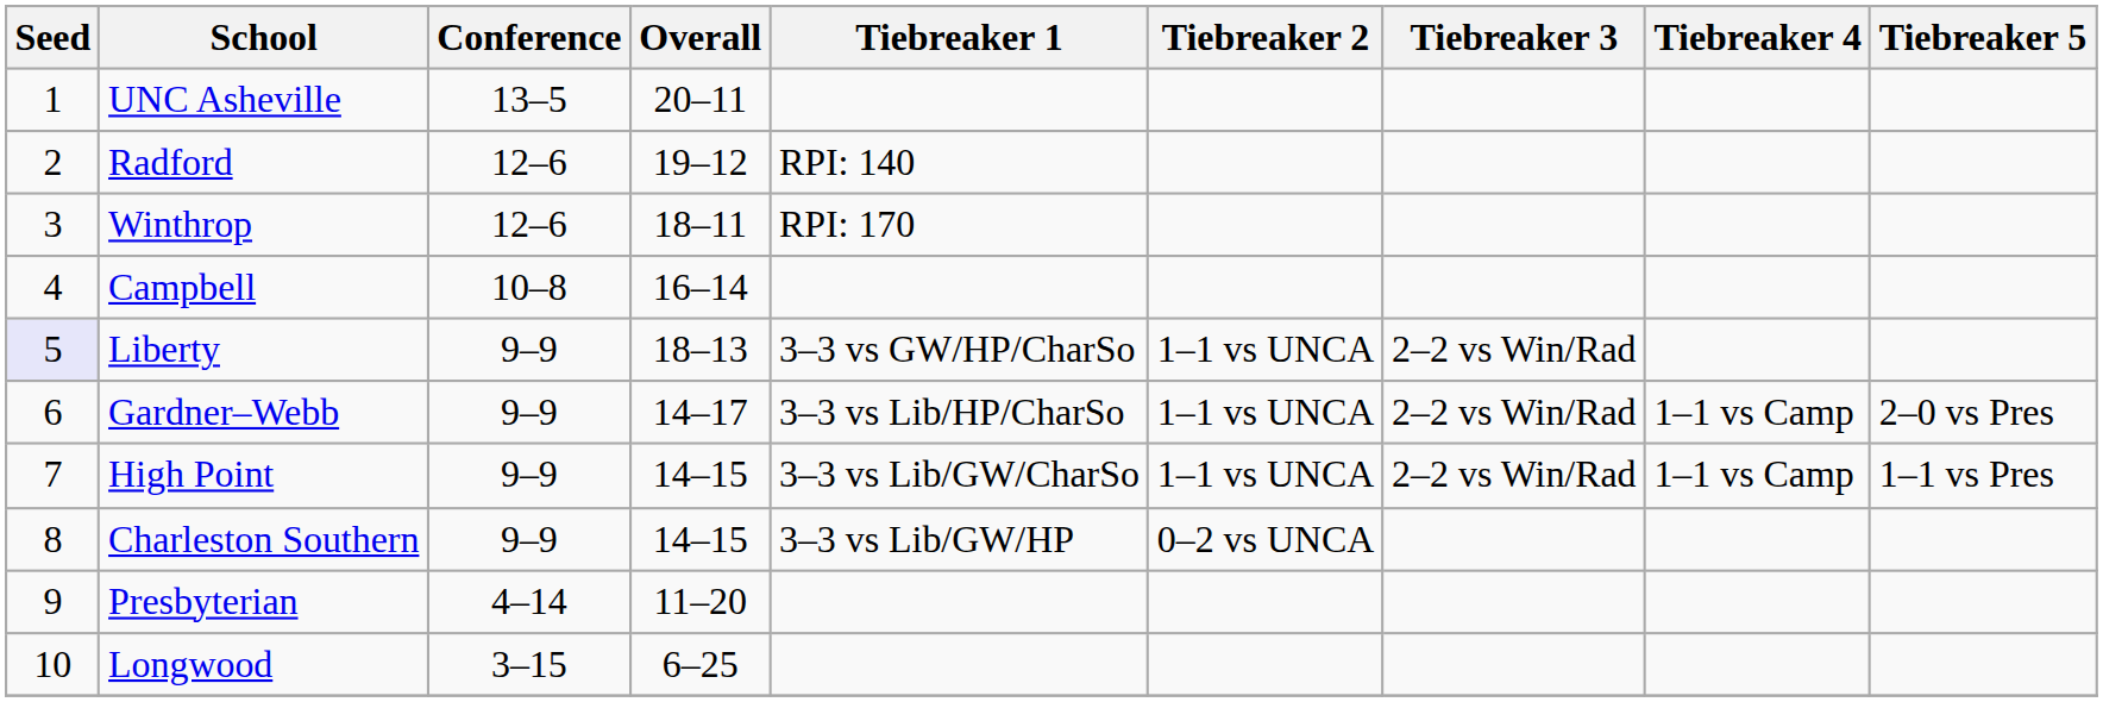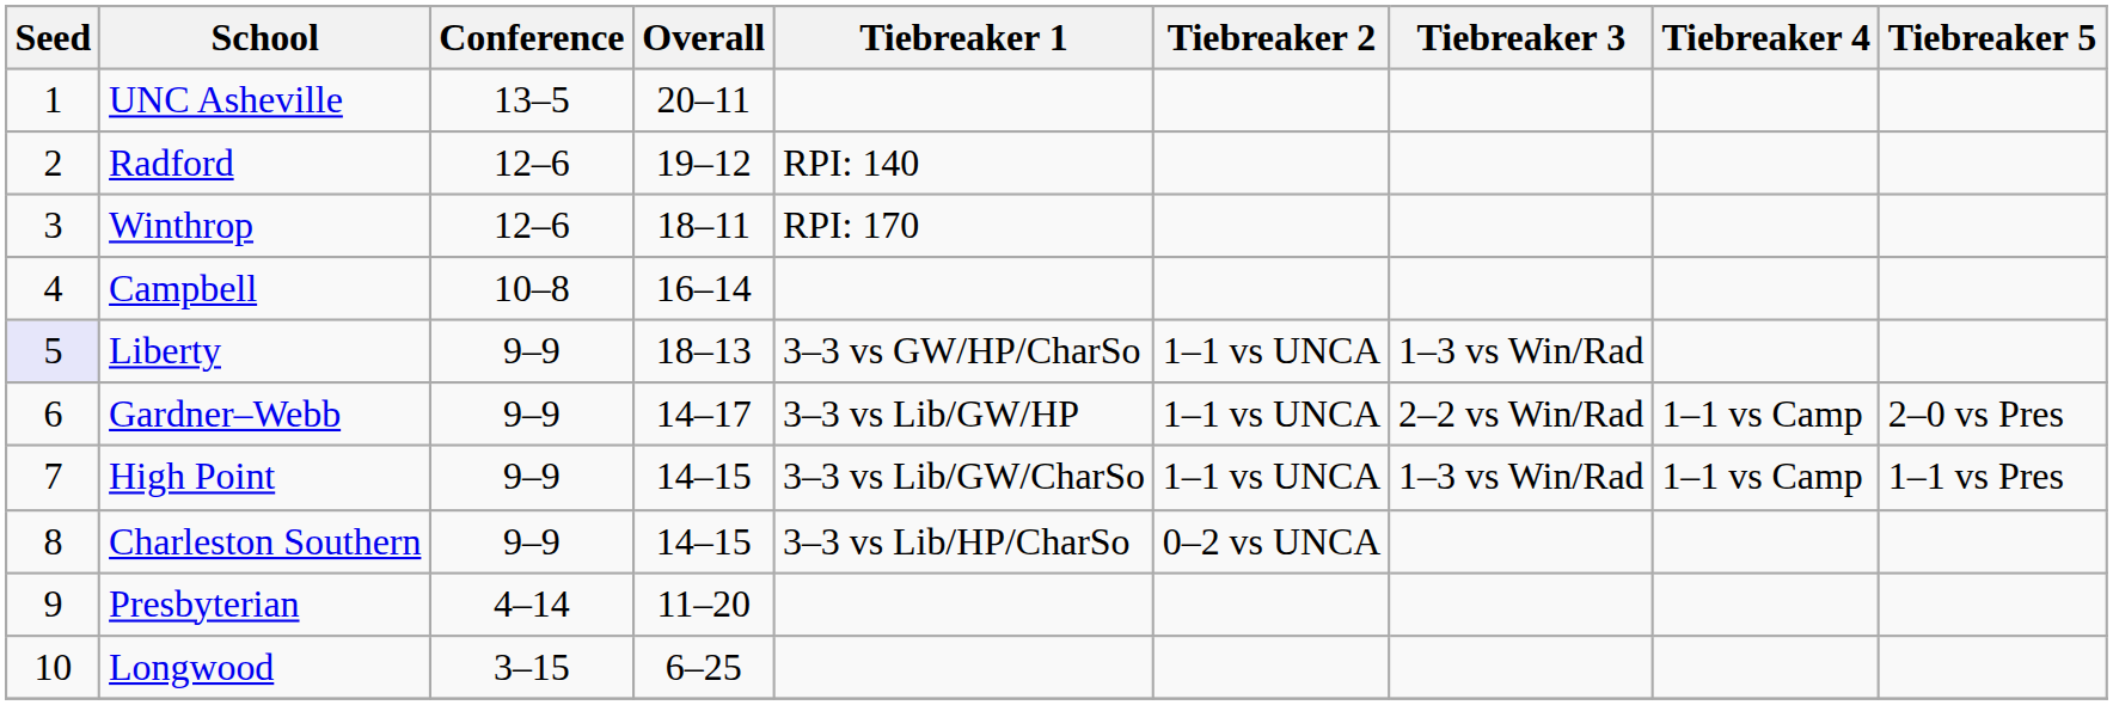 <table class="wikitable" style="white-space:nowrap; font-size:95%;text-align:center">
 <tr>
 <th>Seed</th>
 <th>School</th>
 <th>Conference</th>
 <th>Overall</th>
 <th>Tiebreaker 1</th>
 <th>Tiebreaker 2</th>
 <th>Tiebreaker 3</th>
 <th>Tiebreaker 4</th>
 <th>Tiebreaker 5</th>
 </tr>
 <tr>
 <td>1</td>
 <td align=left><a href='#'>UNC Asheville</a></td>
 <td>13–5</td>
 <td>20–11</td>
 <td align=left></td>
 <td></td>
 <td></td>
 <td></td>
 <td></td>
 </tr>
 <tr>
 <td>2</td>
 <td align=left><a href='#'>Radford</a></td>
 <td>12–6</td>
 <td>19–12</td>
 <td align=left>RPI: 140</td>
 <td></td>
 <td></td>
 <td></td>
 <td></td>
 </tr>
 <tr>
 <td>3</td>
 <td align=left><a href='#'>Winthrop</a></td>
 <td>12–6</td>
 <td>18–11</td>
 <td align=left>RPI: 170</td>
 <td></td>
 <td></td>
 <td></td>
 <td></td>
 </tr>
 <tr>
 <td>4</td>
 <td align=left><a href='#'>Campbell</a></td>
 <td>10–8</td>
 <td>16–14</td>
 <td align=left></td>
 <td></td>
 <td></td>
 <td></td>
 <td></td>
 </tr>
 <tr>
 <td style="background: lavender;">5</td>
 <td align=left><a href='#'>Liberty</a></td>
 <td>9–9</td>
 <td>18–13</td>
 <td align=left>3–3 vs GW/HP/CharSo</td>
 <td align=left>1–1 vs UNCA</td>
-<td align=left>2–2 vs Win/Rad</td>
+<td align=left>1–3 vs Win/Rad</td>
 <td></td>
 <td></td>
 </tr>
 <tr>
 <td>6</td>
 <td align=left><a href='#'>Gardner–Webb</a></td>
 <td>9–9</td>
 <td>14–17</td>
-<td align=left>3–3 vs Lib/HP/CharSo</td>
+<td align=left>3–3 vs Lib/GW/HP</td>
 <td align=left>1–1 vs UNCA</td>
 <td align=left>2–2 vs Win/Rad</td>
 <td align=left>1–1 vs Camp</td>
 <td align=left>2–0 vs Pres</td>
 </tr>
 <tr>
 <td>7</td>
 <td align=left><a href='#'>High Point</a></td>
 <td>9–9</td>
 <td>14–15</td>
 <td align=left>3–3 vs Lib/GW/CharSo</td>
 <td align=left>1–1 vs UNCA</td>
-<td align=left>2–2 vs Win/Rad</td>
+<td align=left>1–3 vs Win/Rad</td>
 <td align=left>1–1 vs Camp</td>
 <td align=left>1–1 vs Pres</td>
 </tr>
 <tr>
 <td>8</td>
 <td align=left><a href='#'>Charleston Southern</a></td>
 <td>9–9</td>
 <td>14–15</td>
-<td align=left>3–3 vs Lib/GW/HP</td>
+<td align=left>3–3 vs Lib/HP/CharSo</td>
 <td align=left>0–2 vs UNCA</td>
 <td></td>
 <td></td>
 <td></td>
 </tr>
 <tr>
 <td>9</td>
 <td align=left><a href='#'>Presbyterian</a></td>
 <td>4–14</td>
 <td>11–20</td>
 <td align=left></td>
 <td></td>
 <td></td>
 <td></td>
 <td></td>
 </tr>
 <tr>
 <td>10</td>
 <td align=left><a href='#'>Longwood</a></td>
 <td>3–15</td>
 <td>6–25</td>
 <td align=left></td>
 <td></td>
 <td></td>
 <td></td>
 <td></td>
 </tr>
 <tr>
 </tr>
 </table>
